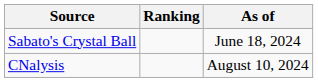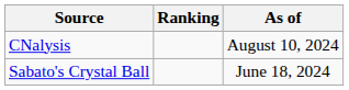 <table class="wikitable" style="text-align:center">
 <tr>
 <th>Source</th>
 <th>Ranking</th>
 <th>As of</th>
 </tr>
 <tr>
+<td align=left><a href='#'>CNalysis</a></td>
+<td></td>
+<td>August 10, 2024</td>
+</tr>
+<tr>
 <td align=left><a href='#'>Sabato's Crystal Ball</a></td>
 <td></td>
 <td>June 18, 2024</td>
 </tr>
-<tr>
-<td align=left><a href='#'>CNalysis</a></td>
-<td></td>
-<td>August 10, 2024</td>
-</tr>
 </table>
